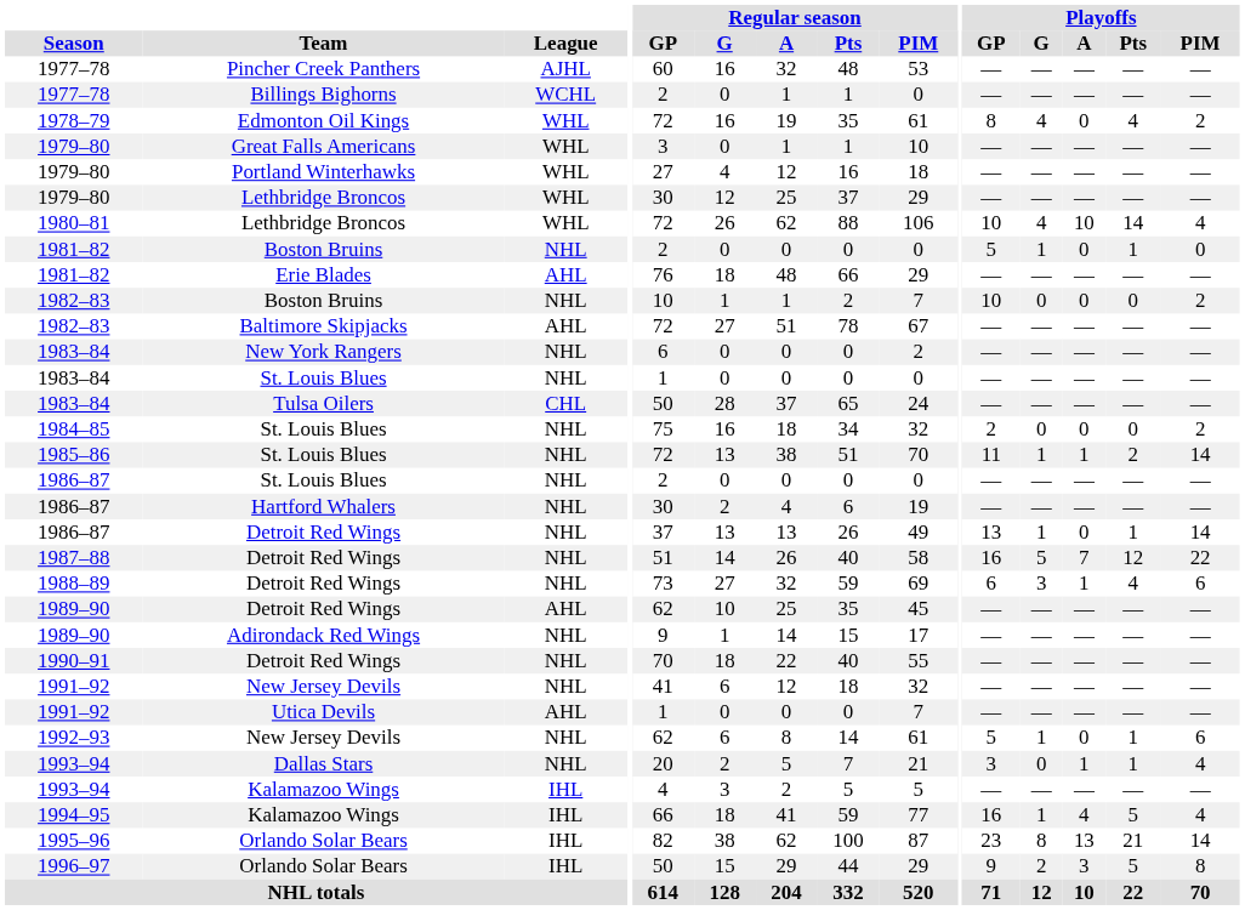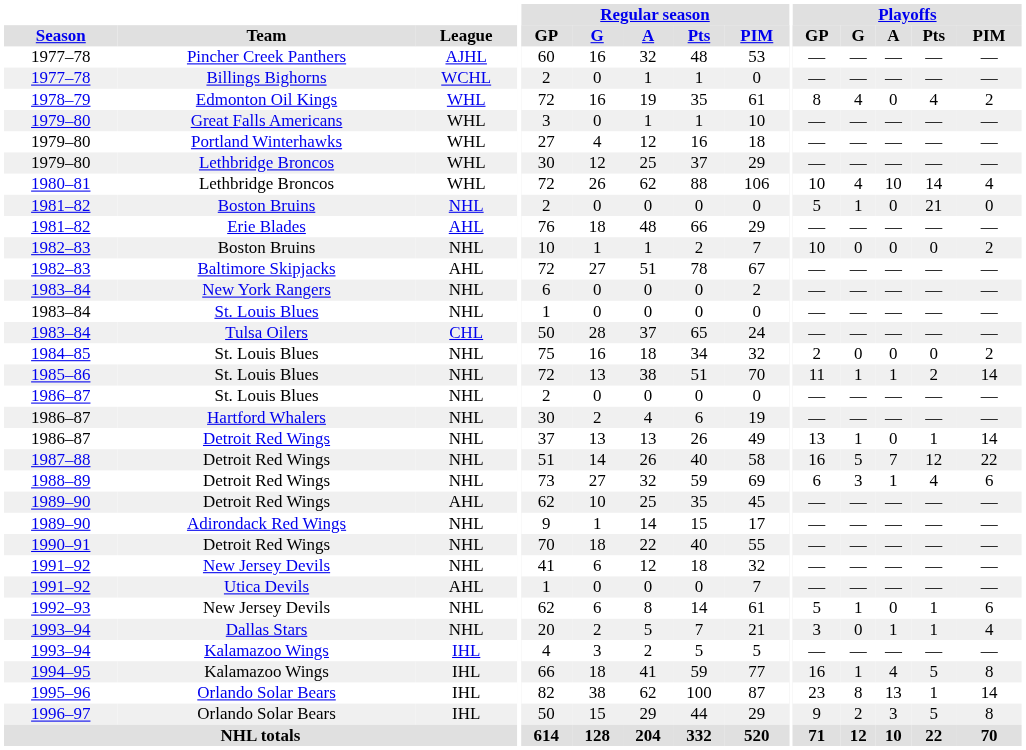 <table border="0" cellpadding="1" cellspacing="0" style="text-align:center; width:60em">
 <tr bgcolor="#e0e0e0">
 <th colspan="3" bgcolor="#ffffff"></th>
 <th rowspan="100" bgcolor="#ffffff"></th>
 <th colspan="5"><a href='#'>Regular season</a></th>
 <th rowspan="100" bgcolor="#ffffff"></th>
 <th colspan="5"><a href='#'>Playoffs</a></th>
 </tr>
 <tr bgcolor="#e0e0e0">
 <th><a href='#'>Season</a></th>
 <th>Team</th>
 <th>League</th>
 <th>GP</th>
 <th><a href='#'>G</a></th>
 <th><a href='#'>A</a></th>
 <th><a href='#'>Pts</a></th>
 <th><a href='#'>PIM</a></th>
 <th>GP</th>
 <th>G</th>
 <th>A</th>
 <th>Pts</th>
 <th>PIM</th>
 </tr>
 <tr>
 <td>1977–78</td>
 <td><a href='#'>Pincher Creek Panthers</a></td>
 <td><a href='#'>AJHL</a></td>
 <td>60</td>
 <td>16</td>
 <td>32</td>
 <td>48</td>
 <td>53</td>
 <td>—</td>
 <td>—</td>
 <td>—</td>
 <td>—</td>
 <td>—</td>
 </tr>
 <tr bgcolor="#f0f0f0">
 <td><a href='#'>1977–78</a></td>
 <td><a href='#'>Billings Bighorns</a></td>
 <td><a href='#'>WCHL</a></td>
 <td>2</td>
 <td>0</td>
 <td>1</td>
 <td>1</td>
 <td>0</td>
 <td>—</td>
 <td>—</td>
 <td>—</td>
 <td>—</td>
 <td>—</td>
 </tr>
 <tr>
 <td><a href='#'>1978–79</a></td>
 <td><a href='#'>Edmonton Oil Kings</a></td>
 <td><a href='#'>WHL</a></td>
 <td>72</td>
 <td>16</td>
 <td>19</td>
 <td>35</td>
 <td>61</td>
 <td>8</td>
 <td>4</td>
 <td>0</td>
 <td>4</td>
 <td>2</td>
 </tr>
 <tr bgcolor="#f0f0f0">
 <td><a href='#'>1979–80</a></td>
 <td><a href='#'>Great Falls Americans</a></td>
 <td>WHL</td>
 <td>3</td>
 <td>0</td>
 <td>1</td>
 <td>1</td>
 <td>10</td>
 <td>—</td>
 <td>—</td>
 <td>—</td>
 <td>—</td>
 <td>—</td>
 </tr>
 <tr>
 <td>1979–80</td>
 <td><a href='#'>Portland Winterhawks</a></td>
 <td>WHL</td>
 <td>27</td>
 <td>4</td>
 <td>12</td>
 <td>16</td>
 <td>18</td>
 <td>—</td>
 <td>—</td>
 <td>—</td>
 <td>—</td>
 <td>—</td>
 </tr>
 <tr bgcolor="#f0f0f0">
 <td>1979–80</td>
 <td><a href='#'>Lethbridge Broncos</a></td>
 <td>WHL</td>
 <td>30</td>
 <td>12</td>
 <td>25</td>
 <td>37</td>
 <td>29</td>
 <td>—</td>
 <td>—</td>
 <td>—</td>
 <td>—</td>
 <td>—</td>
 </tr>
 <tr>
 <td><a href='#'>1980–81</a></td>
 <td>Lethbridge Broncos</td>
 <td>WHL</td>
 <td>72</td>
 <td>26</td>
 <td>62</td>
 <td>88</td>
 <td>106</td>
 <td>10</td>
 <td>4</td>
 <td>10</td>
 <td>14</td>
 <td>4</td>
 </tr>
 <tr bgcolor="#f0f0f0">
 <td><a href='#'>1981–82</a></td>
 <td><a href='#'>Boston Bruins</a></td>
 <td><a href='#'>NHL</a></td>
 <td>2</td>
 <td>0</td>
 <td>0</td>
 <td>0</td>
 <td>0</td>
 <td>5</td>
 <td>1</td>
 <td>0</td>
-<td>1</td>
+<td>21</td>
 <td>0</td>
 </tr>
 <tr>
 <td><a href='#'>1981–82</a></td>
 <td><a href='#'>Erie Blades</a></td>
 <td><a href='#'>AHL</a></td>
 <td>76</td>
 <td>18</td>
 <td>48</td>
 <td>66</td>
 <td>29</td>
 <td>—</td>
 <td>—</td>
 <td>—</td>
 <td>—</td>
 <td>—</td>
 </tr>
 <tr bgcolor="#f0f0f0">
 <td><a href='#'>1982–83</a></td>
 <td>Boston Bruins</td>
 <td>NHL</td>
 <td>10</td>
 <td>1</td>
 <td>1</td>
 <td>2</td>
 <td>7</td>
 <td>10</td>
 <td>0</td>
 <td>0</td>
 <td>0</td>
 <td>2</td>
 </tr>
 <tr>
 <td><a href='#'>1982–83</a></td>
 <td><a href='#'>Baltimore Skipjacks</a></td>
 <td>AHL</td>
 <td>72</td>
 <td>27</td>
 <td>51</td>
 <td>78</td>
 <td>67</td>
 <td>—</td>
 <td>—</td>
 <td>—</td>
 <td>—</td>
 <td>—</td>
 </tr>
 <tr bgcolor="#f0f0f0">
 <td><a href='#'>1983–84</a></td>
 <td><a href='#'>New York Rangers</a></td>
 <td>NHL</td>
 <td>6</td>
 <td>0</td>
 <td>0</td>
 <td>0</td>
 <td>2</td>
 <td>—</td>
 <td>—</td>
 <td>—</td>
 <td>—</td>
 <td>—</td>
 </tr>
 <tr>
 <td>1983–84</td>
 <td><a href='#'>St. Louis Blues</a></td>
 <td>NHL</td>
 <td>1</td>
 <td>0</td>
 <td>0</td>
 <td>0</td>
 <td>0</td>
 <td>—</td>
 <td>—</td>
 <td>—</td>
 <td>—</td>
 <td>—</td>
 </tr>
 <tr bgcolor="#f0f0f0">
 <td><a href='#'>1983–84</a></td>
 <td><a href='#'>Tulsa Oilers</a></td>
 <td><a href='#'>CHL</a></td>
 <td>50</td>
 <td>28</td>
 <td>37</td>
 <td>65</td>
 <td>24</td>
 <td>—</td>
 <td>—</td>
 <td>—</td>
 <td>—</td>
 <td>—</td>
 </tr>
 <tr>
 <td><a href='#'>1984–85</a></td>
 <td>St. Louis Blues</td>
 <td>NHL</td>
 <td>75</td>
 <td>16</td>
 <td>18</td>
 <td>34</td>
 <td>32</td>
 <td>2</td>
 <td>0</td>
 <td>0</td>
 <td>0</td>
 <td>2</td>
 </tr>
 <tr bgcolor="#f0f0f0">
 <td><a href='#'>1985–86</a></td>
 <td>St. Louis Blues</td>
 <td>NHL</td>
 <td>72</td>
 <td>13</td>
 <td>38</td>
 <td>51</td>
 <td>70</td>
 <td>11</td>
 <td>1</td>
 <td>1</td>
 <td>2</td>
 <td>14</td>
 </tr>
 <tr>
 <td><a href='#'>1986–87</a></td>
 <td>St. Louis Blues</td>
 <td>NHL</td>
 <td>2</td>
 <td>0</td>
 <td>0</td>
 <td>0</td>
 <td>0</td>
 <td>—</td>
 <td>—</td>
 <td>—</td>
 <td>—</td>
 <td>—</td>
 </tr>
 <tr bgcolor="#f0f0f0">
 <td>1986–87</td>
 <td><a href='#'>Hartford Whalers</a></td>
 <td>NHL</td>
 <td>30</td>
 <td>2</td>
 <td>4</td>
 <td>6</td>
 <td>19</td>
 <td>—</td>
 <td>—</td>
 <td>—</td>
 <td>—</td>
 <td>—</td>
 </tr>
 <tr>
 <td>1986–87</td>
 <td><a href='#'>Detroit Red Wings</a></td>
 <td>NHL</td>
 <td>37</td>
 <td>13</td>
 <td>13</td>
 <td>26</td>
 <td>49</td>
 <td>13</td>
 <td>1</td>
 <td>0</td>
 <td>1</td>
 <td>14</td>
 </tr>
 <tr bgcolor="#f0f0f0">
 <td><a href='#'>1987–88</a></td>
 <td>Detroit Red Wings</td>
 <td>NHL</td>
 <td>51</td>
 <td>14</td>
 <td>26</td>
 <td>40</td>
 <td>58</td>
 <td>16</td>
 <td>5</td>
 <td>7</td>
 <td>12</td>
 <td>22</td>
 </tr>
 <tr>
 <td><a href='#'>1988–89</a></td>
 <td>Detroit Red Wings</td>
 <td>NHL</td>
 <td>73</td>
 <td>27</td>
 <td>32</td>
 <td>59</td>
 <td>69</td>
 <td>6</td>
 <td>3</td>
 <td>1</td>
 <td>4</td>
 <td>6</td>
 </tr>
 <tr bgcolor="#f0f0f0">
 <td><a href='#'>1989–90</a></td>
 <td>Detroit Red Wings</td>
 <td>AHL</td>
 <td>62</td>
 <td>10</td>
 <td>25</td>
 <td>35</td>
 <td>45</td>
 <td>—</td>
 <td>—</td>
 <td>—</td>
 <td>—</td>
 <td>—</td>
 </tr>
 <tr>
 <td><a href='#'>1989–90</a></td>
 <td><a href='#'>Adirondack Red Wings</a></td>
 <td>NHL</td>
 <td>9</td>
 <td>1</td>
 <td>14</td>
 <td>15</td>
 <td>17</td>
 <td>—</td>
 <td>—</td>
 <td>—</td>
 <td>—</td>
 <td>—</td>
 </tr>
 <tr bgcolor="#f0f0f0">
 <td><a href='#'>1990–91</a></td>
 <td>Detroit Red Wings</td>
 <td>NHL</td>
 <td>70</td>
 <td>18</td>
 <td>22</td>
 <td>40</td>
 <td>55</td>
 <td>—</td>
 <td>—</td>
 <td>—</td>
 <td>—</td>
 <td>—</td>
 </tr>
 <tr>
 <td><a href='#'>1991–92</a></td>
 <td><a href='#'>New Jersey Devils</a></td>
 <td>NHL</td>
 <td>41</td>
 <td>6</td>
 <td>12</td>
 <td>18</td>
 <td>32</td>
 <td>—</td>
 <td>—</td>
 <td>—</td>
 <td>—</td>
 <td>—</td>
 </tr>
 <tr bgcolor="#f0f0f0">
 <td><a href='#'>1991–92</a></td>
 <td><a href='#'>Utica Devils</a></td>
 <td>AHL</td>
 <td>1</td>
 <td>0</td>
 <td>0</td>
 <td>0</td>
 <td>7</td>
 <td>—</td>
 <td>—</td>
 <td>—</td>
 <td>—</td>
 <td>—</td>
 </tr>
 <tr>
 <td><a href='#'>1992–93</a></td>
 <td>New Jersey Devils</td>
 <td>NHL</td>
 <td>62</td>
 <td>6</td>
 <td>8</td>
 <td>14</td>
 <td>61</td>
 <td>5</td>
 <td>1</td>
 <td>0</td>
 <td>1</td>
 <td>6</td>
 </tr>
 <tr bgcolor="#f0f0f0">
 <td><a href='#'>1993–94</a></td>
 <td><a href='#'>Dallas Stars</a></td>
 <td>NHL</td>
 <td>20</td>
 <td>2</td>
 <td>5</td>
 <td>7</td>
 <td>21</td>
 <td>3</td>
 <td>0</td>
 <td>1</td>
 <td>1</td>
 <td>4</td>
 </tr>
 <tr>
 <td><a href='#'>1993–94</a></td>
 <td><a href='#'>Kalamazoo Wings</a></td>
 <td><a href='#'>IHL</a></td>
 <td>4</td>
 <td>3</td>
 <td>2</td>
 <td>5</td>
 <td>5</td>
 <td>—</td>
 <td>—</td>
 <td>—</td>
 <td>—</td>
 <td>—</td>
 </tr>
 <tr bgcolor="#f0f0f0">
 <td><a href='#'>1994–95</a></td>
 <td>Kalamazoo Wings</td>
 <td>IHL</td>
 <td>66</td>
 <td>18</td>
 <td>41</td>
 <td>59</td>
 <td>77</td>
 <td>16</td>
 <td>1</td>
 <td>4</td>
 <td>5</td>
-<td>4</td>
+<td>8</td>
 </tr>
 <tr>
 <td><a href='#'>1995–96</a></td>
 <td><a href='#'>Orlando Solar Bears</a></td>
 <td>IHL</td>
 <td>82</td>
 <td>38</td>
 <td>62</td>
 <td>100</td>
 <td>87</td>
 <td>23</td>
 <td>8</td>
 <td>13</td>
-<td>21</td>
+<td>1</td>
 <td>14</td>
 </tr>
 <tr bgcolor="#f0f0f0">
 <td><a href='#'>1996–97</a></td>
 <td>Orlando Solar Bears</td>
 <td>IHL</td>
 <td>50</td>
 <td>15</td>
 <td>29</td>
 <td>44</td>
 <td>29</td>
 <td>9</td>
 <td>2</td>
 <td>3</td>
 <td>5</td>
 <td>8</td>
 </tr>
 <tr bgcolor="#e0e0e0">
 <th colspan="3">NHL totals</th>
 <th>614</th>
 <th>128</th>
 <th>204</th>
 <th>332</th>
 <th>520</th>
 <th>71</th>
 <th>12</th>
 <th>10</th>
 <th>22</th>
 <th>70</th>
 </tr>
 </table>
